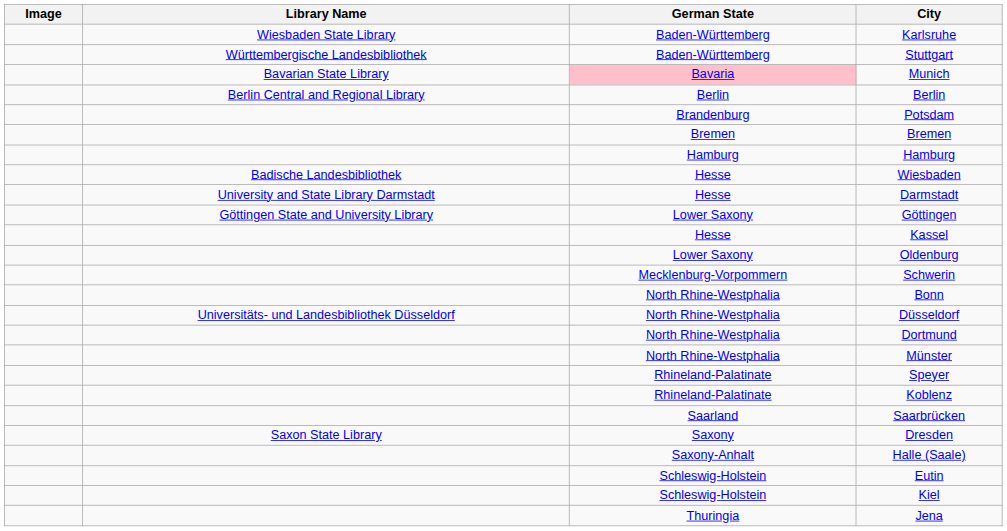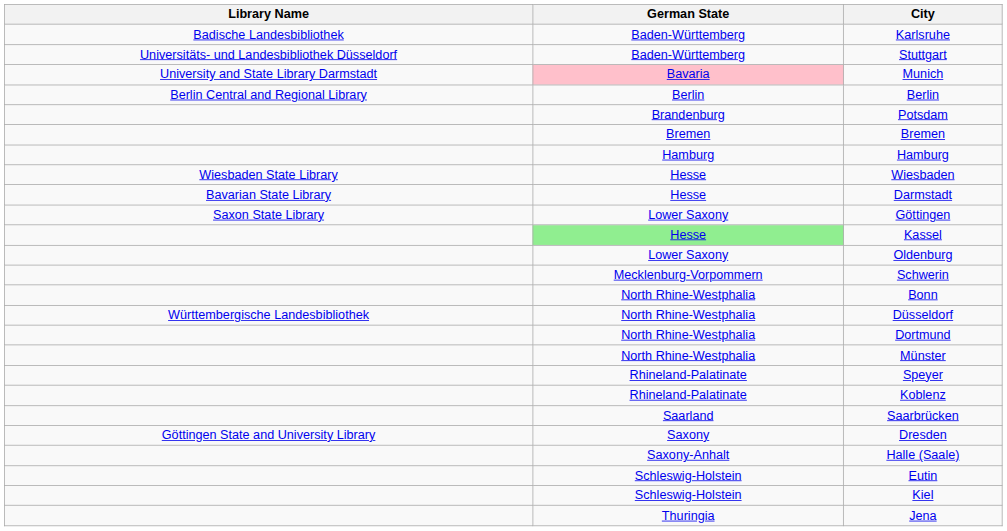 <table class="wikitable" style="width:100%;border:0px;text-align:center;">
 <tr>
-<th>Image</th>
 <th>Library Name</th>
 <th>German State</th>
 <th>City</th>
 </tr>
 <tr>
-<td></td>
-<td><a href='#'>Wiesbaden State Library</a></td>
+<td><a href='#'>Badische Landesbibliothek</a></td>
 <td><a href='#'>Baden-Württemberg</a></td>
 <td><a href='#'>Karlsruhe</a></td>
 </tr>
 <tr>
-<td></td>
-<td><a href='#'>Württembergische Landesbibliothek</a></td>
+<td><a href='#'>Universitäts- und Landesbibliothek Düsseldorf</a></td>
 <td><a href='#'>Baden-Württemberg</a></td>
 <td><a href='#'>Stuttgart</a></td>
 </tr>
 <tr>
-<td></td>
-<td><a href='#'>Bavarian State Library</a></td>
+<td><a href='#'>University and State Library Darmstadt</a></td>
 <td style="background: pink;"><a href='#'>Bavaria</a></td>
 <td><a href='#'>Munich</a></td>
 </tr>
 <tr>
-<td></td>
 <td><a href='#'>Berlin Central and Regional Library</a></td>
 <td><a href='#'>Berlin</a></td>
 <td><a href='#'>Berlin</a></td>
 </tr>
 <tr>
 <td></td>
-<td></td>
 <td><a href='#'>Brandenburg</a></td>
 <td><a href='#'>Potsdam</a></td>
 </tr>
 <tr>
-<td></td>
 <td></td>
 <td><a href='#'>Bremen</a></td>
 <td><a href='#'>Bremen</a></td>
 </tr>
 <tr>
 <td></td>
-<td></td>
 <td><a href='#'>Hamburg</a></td>
 <td><a href='#'>Hamburg</a></td>
 </tr>
 <tr>
-<td></td>
-<td><a href='#'>Badische Landesbibliothek</a></td>
+<td><a href='#'>Wiesbaden State Library</a></td>
 <td><a href='#'>Hesse</a></td>
 <td><a href='#'>Wiesbaden</a></td>
 </tr>
 <tr>
-<td></td>
-<td><a href='#'>University and State Library Darmstadt</a></td>
+<td><a href='#'>Bavarian State Library</a></td>
 <td><a href='#'>Hesse</a></td>
 <td><a href='#'>Darmstadt</a></td>
 </tr>
 <tr>
-<td></td>
-<td><a href='#'>Göttingen State and University Library</a></td>
+<td><a href='#'>Saxon State Library</a></td>
 <td><a href='#'>Lower Saxony</a></td>
 <td><a href='#'>Göttingen</a></td>
 </tr>
 <tr>
 <td></td>
-<td></td>
-<td><a href='#'>Hesse</a></td>
+<td style="background: lightgreen;"><a href='#'>Hesse</a></td>
 <td><a href='#'>Kassel</a></td>
 </tr>
 <tr>
-<td></td>
 <td></td>
 <td><a href='#'>Lower Saxony</a></td>
 <td><a href='#'>Oldenburg</a></td>
 </tr>
 <tr>
 <td></td>
-<td></td>
 <td><a href='#'>Mecklenburg-Vorpommern</a></td>
 <td><a href='#'>Schwerin</a></td>
 </tr>
 <tr>
 <td></td>
-<td></td>
 <td><a href='#'>North Rhine-Westphalia</a></td>
 <td><a href='#'>Bonn</a></td>
 </tr>
 <tr>
-<td></td>
-<td><a href='#'>Universitäts- und Landesbibliothek Düsseldorf</a></td>
+<td><a href='#'>Württembergische Landesbibliothek</a></td>
 <td><a href='#'>North Rhine-Westphalia</a></td>
 <td><a href='#'>Düsseldorf</a></td>
 </tr>
 <tr>
-<td></td>
 <td></td>
 <td><a href='#'>North Rhine-Westphalia</a></td>
 <td><a href='#'>Dortmund</a></td>
 </tr>
 <tr>
 <td></td>
-<td></td>
 <td><a href='#'>North Rhine-Westphalia</a></td>
 <td><a href='#'>Münster</a></td>
 </tr>
 <tr>
-<td></td>
 <td></td>
 <td><a href='#'>Rhineland-Palatinate</a></td>
 <td><a href='#'>Speyer</a></td>
 </tr>
 <tr>
 <td></td>
-<td></td>
 <td><a href='#'>Rhineland-Palatinate</a></td>
 <td><a href='#'>Koblenz</a></td>
 </tr>
 <tr>
 <td></td>
-<td></td>
 <td><a href='#'>Saarland</a></td>
 <td><a href='#'>Saarbrücken</a></td>
 </tr>
 <tr>
-<td></td>
-<td><a href='#'>Saxon State Library</a></td>
+<td><a href='#'>Göttingen State and University Library</a></td>
 <td><a href='#'>Saxony</a></td>
 <td><a href='#'>Dresden</a></td>
 </tr>
 <tr>
-<td></td>
 <td></td>
 <td><a href='#'>Saxony-Anhalt</a></td>
 <td><a href='#'>Halle (Saale)</a></td>
 </tr>
 <tr>
 <td></td>
-<td></td>
 <td><a href='#'>Schleswig-Holstein</a></td>
 <td><a href='#'>Eutin</a></td>
 </tr>
 <tr>
-<td></td>
 <td></td>
 <td><a href='#'>Schleswig-Holstein</a></td>
 <td><a href='#'>Kiel</a></td>
 </tr>
 <tr>
 <td></td>
-<td></td>
 <td><a href='#'>Thuringia</a></td>
 <td><a href='#'>Jena</a></td>
 </tr>
 </table>
